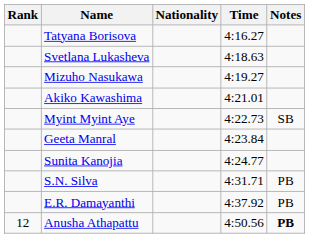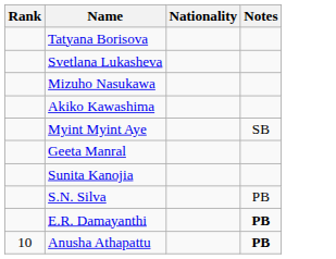 <table class="wikitable sortable" style="text-align:center">
 <tr>
 <th>Rank</th>
 <th>Name</th>
 <th>Nationality</th>
-<th>Time</th>
 <th>Notes</th>
 </tr>
 <tr>
 <td></td>
 <td align=left><a href='#'>Tatyana Borisova</a></td>
 <td align=left></td>
-<td>4:16.27</td>
 <td></td>
 </tr>
 <tr>
 <td></td>
 <td align=left><a href='#'>Svetlana Lukasheva</a></td>
 <td align=left></td>
-<td>4:18.63</td>
 <td></td>
 </tr>
 <tr>
 <td></td>
 <td align=left><a href='#'>Mizuho Nasukawa</a></td>
 <td align=left></td>
-<td>4:19.27</td>
 <td></td>
 </tr>
 <tr>
 <td></td>
 <td align=left><a href='#'>Akiko Kawashima</a></td>
 <td align=left></td>
-<td>4:21.01</td>
 <td></td>
 </tr>
 <tr>
 <td></td>
 <td align=left><a href='#'>Myint Myint Aye</a></td>
 <td align=left></td>
-<td>4:22.73</td>
 <td>SB</td>
 </tr>
 <tr>
 <td></td>
 <td align=left><a href='#'>Geeta Manral</a></td>
 <td align=left></td>
-<td>4:23.84</td>
 <td></td>
 </tr>
 <tr>
 <td></td>
 <td align=left><a href='#'>Sunita Kanojia</a></td>
 <td align=left></td>
-<td>4:24.77</td>
 <td></td>
 </tr>
 <tr>
 <td></td>
 <td align=left><a href='#'>S.N. Silva</a></td>
 <td align=left></td>
-<td>4:31.71</td>
 <td>PB</td>
 </tr>
 <tr>
 <td></td>
 <td align=left><a href='#'>E.R. Damayanthi</a></td>
 <td align=left></td>
-<td>4:37.92</td>
-<td>PB</td>
+<td><strong>PB</strong></td>
 </tr>
 <tr>
-<td>12</td>
+<td>10</td>
 <td align=left><a href='#'>Anusha Athapattu</a></td>
 <td align=left></td>
-<td>4:50.56</td>
 <td><strong>PB</strong></td>
 </tr>
 </table>
